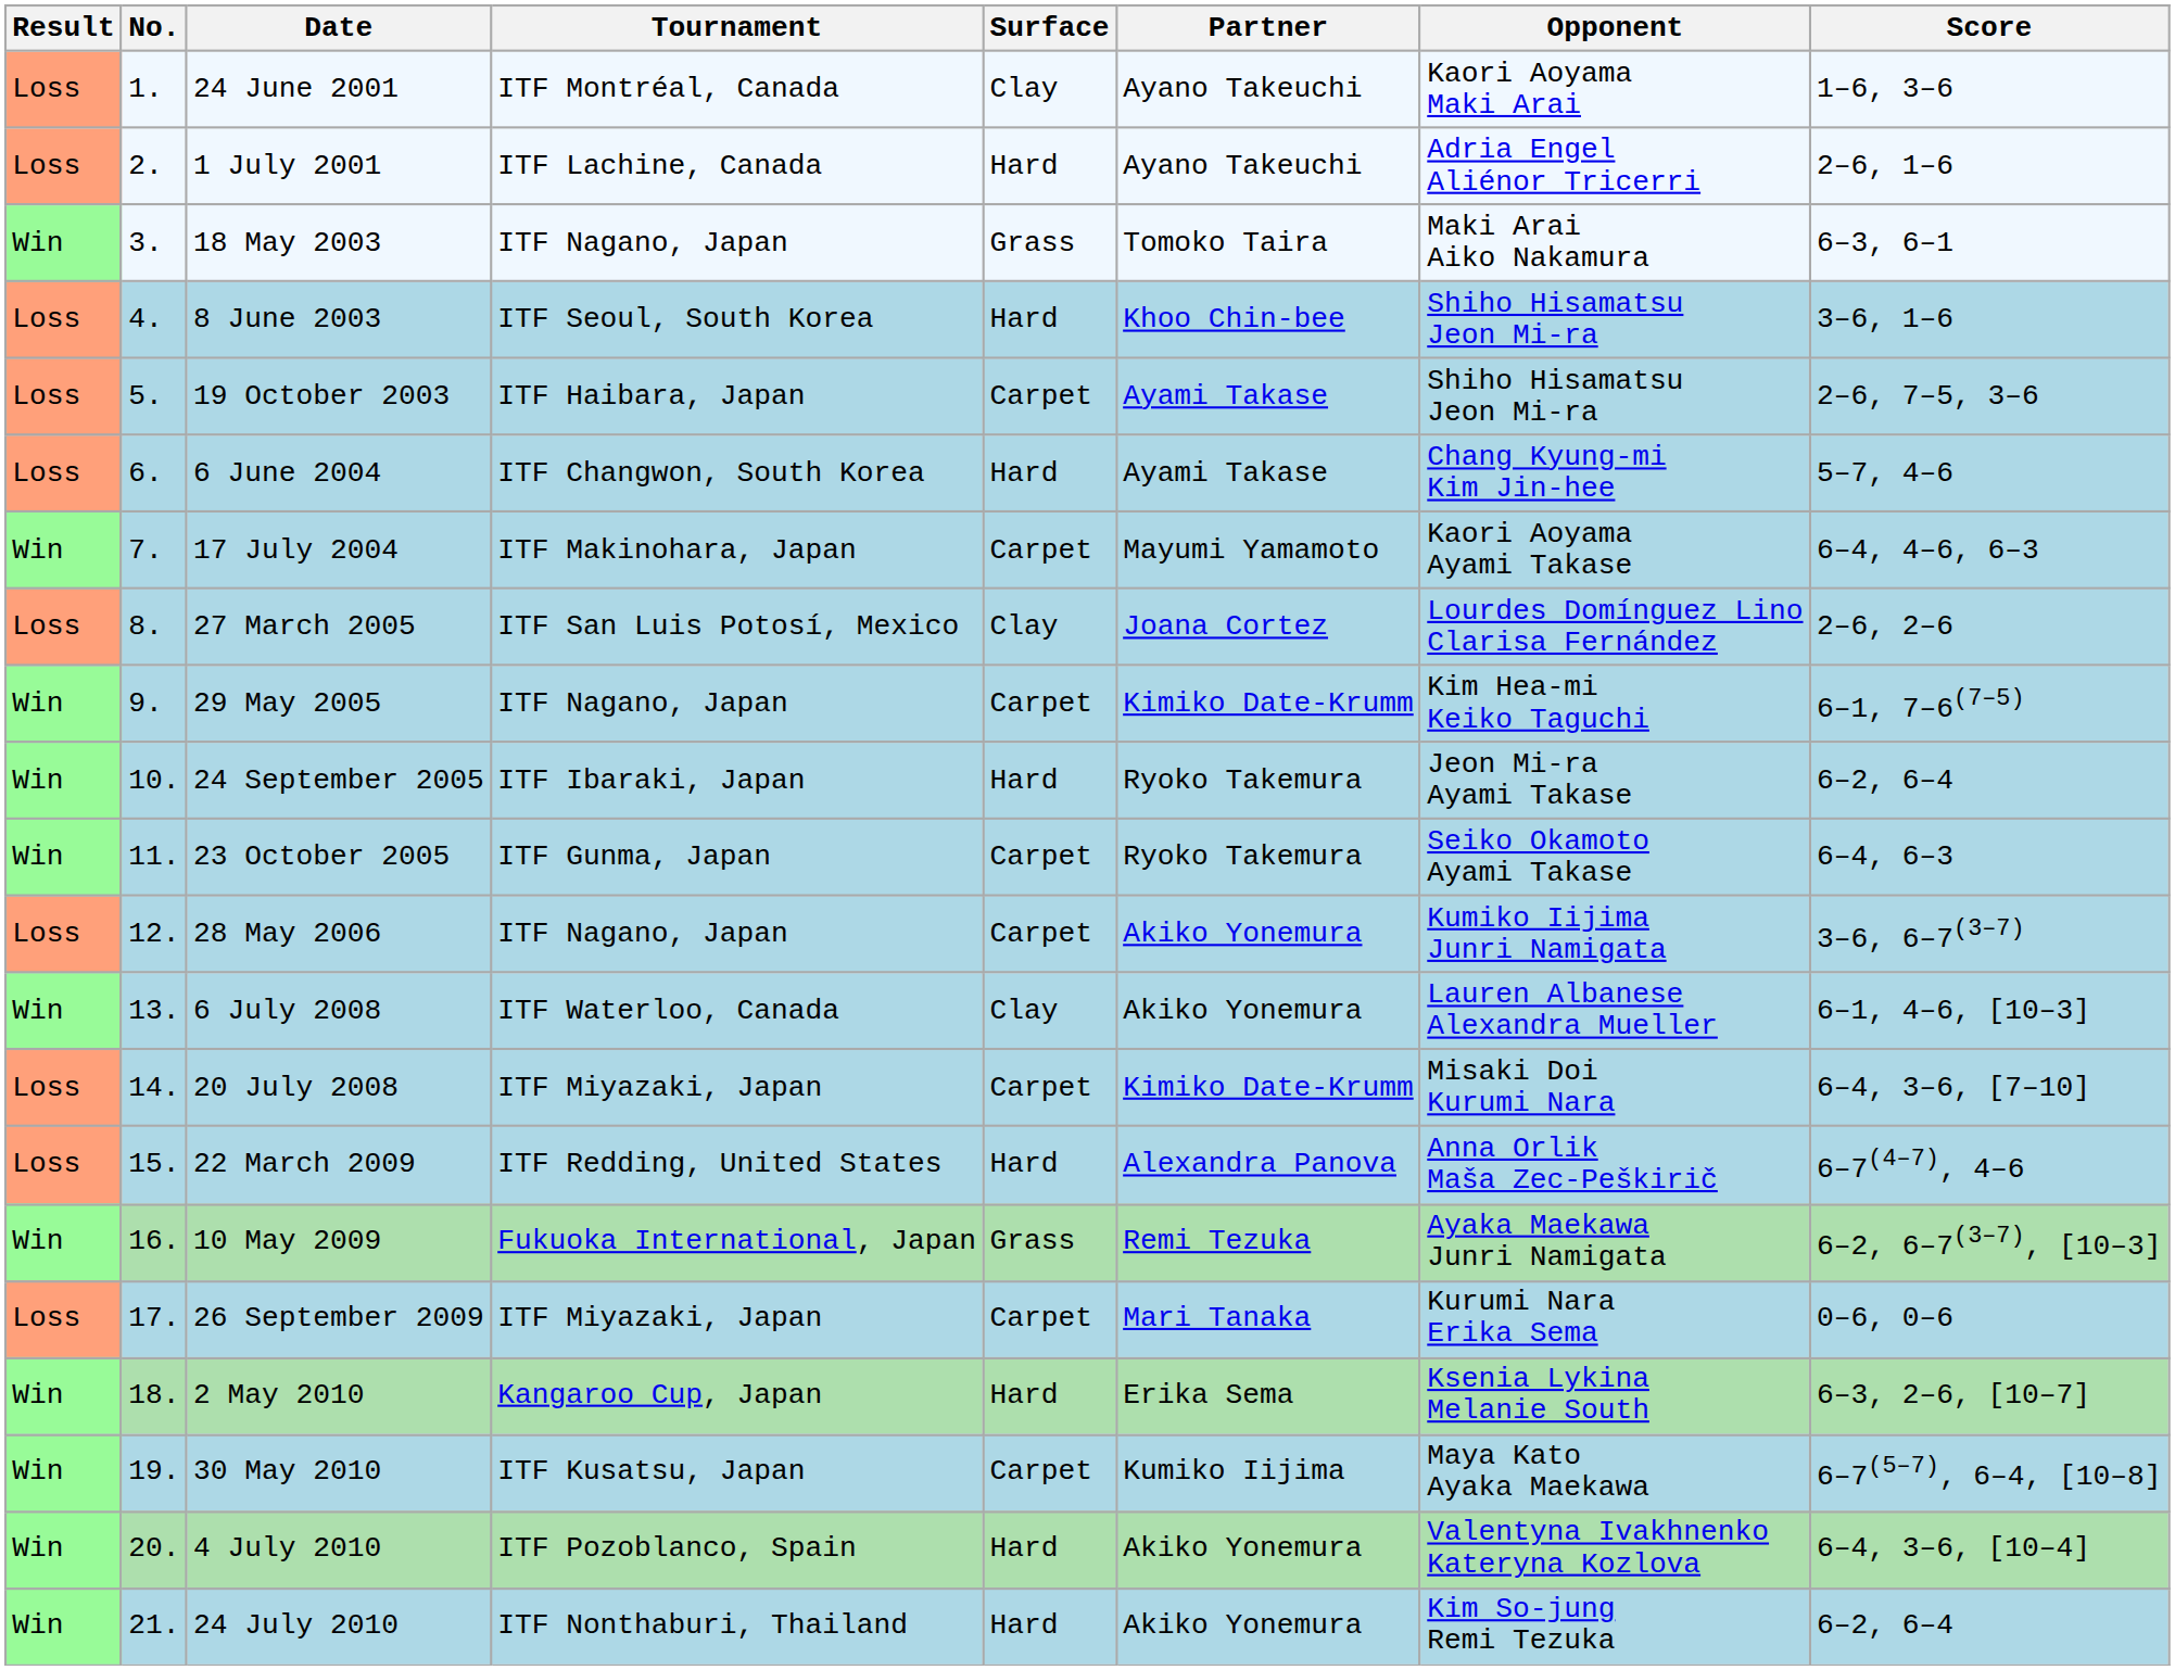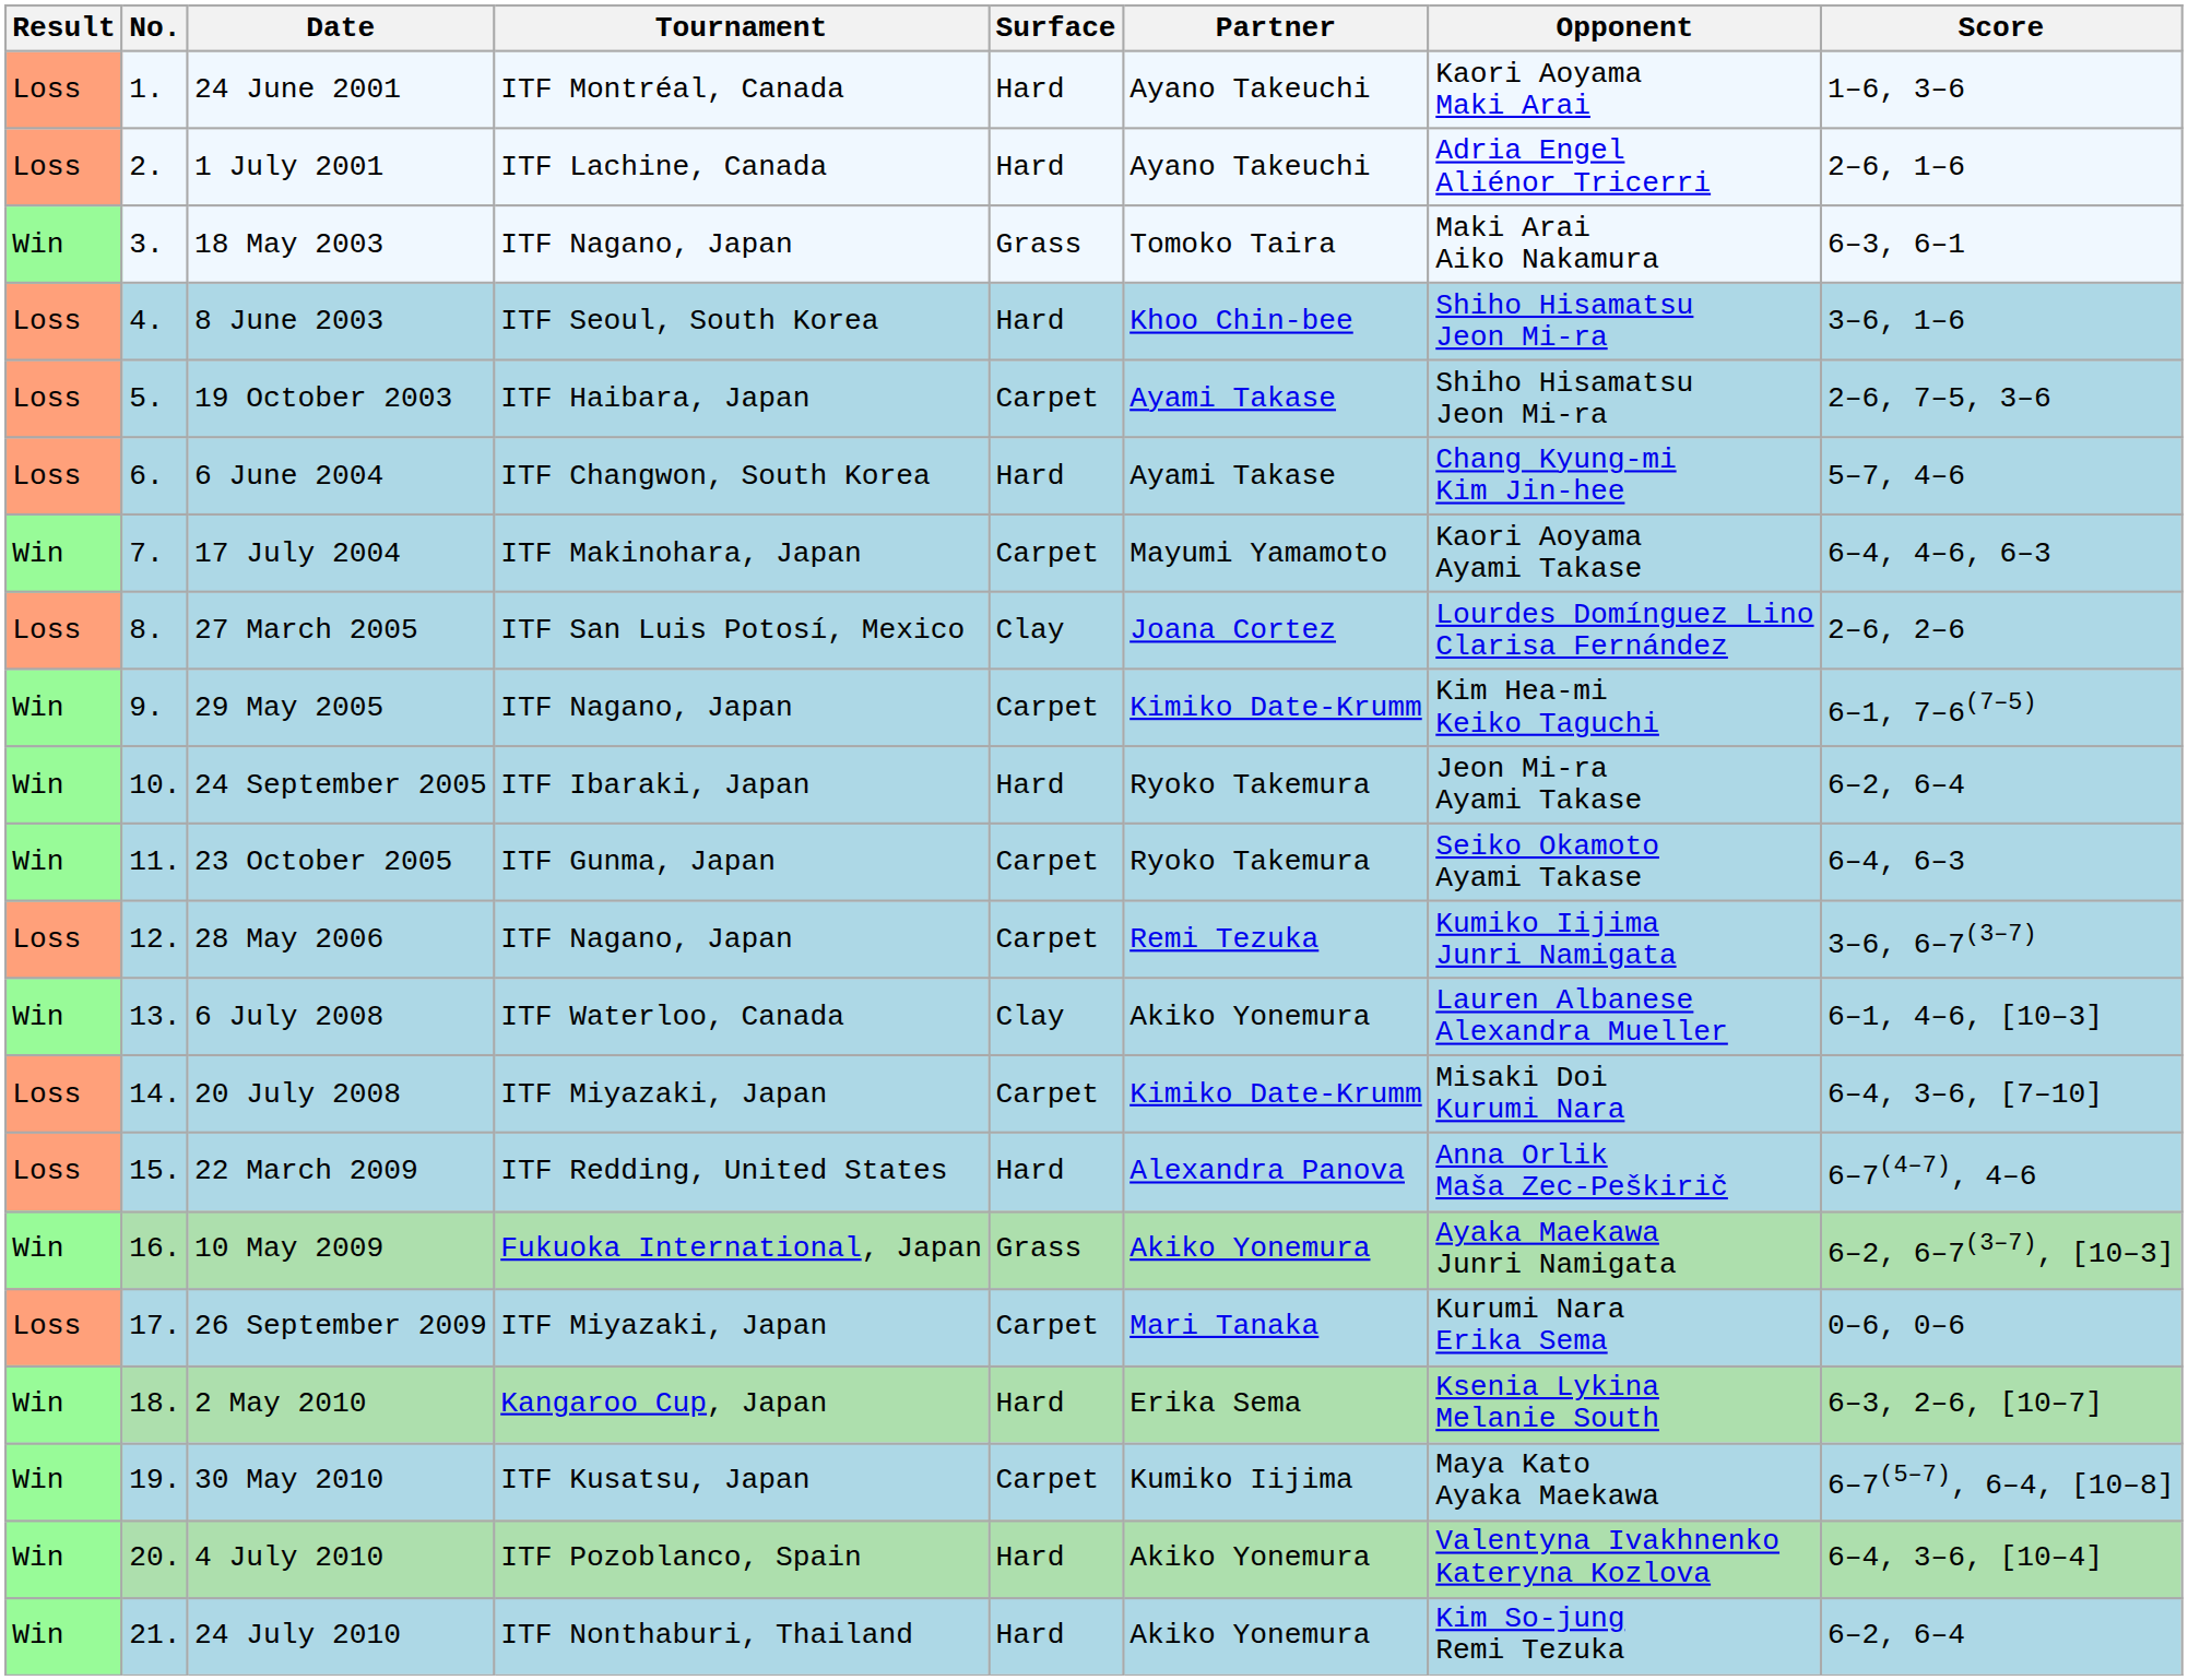 <table class="sortable wikitable" style=font-size:97%>
 <tr>
 <th>Result</th>
 <th>No.</th>
 <th>Date</th>
 <th>Tournament</th>
 <th>Surface</th>
 <th>Partner</th>
 <th>Opponent</th>
 <th class="unsortable">Score</th>
 </tr>
 <tr style="background:#f0f8ff;">
 <td style="background:#ffa07a;">Loss</td>
 <td>1.</td>
 <td>24 June 2001</td>
 <td>ITF Montréal, Canada</td>
-<td>Clay</td>
+<td>Hard</td>
 <td> Ayano Takeuchi</td>
 <td> Kaori Aoyama <br>  <a href='#'>Maki Arai</a></td>
 <td>1–6, 3–6</td>
 </tr>
 <tr style="background:#f0f8ff;">
 <td style="background:#ffa07a;">Loss</td>
 <td>2.</td>
 <td>1 July 2001</td>
 <td>ITF Lachine, Canada</td>
 <td>Hard</td>
 <td> Ayano Takeuchi</td>
 <td> <a href='#'>Adria Engel</a> <br>  <a href='#'>Aliénor Tricerri</a></td>
 <td>2–6, 1–6</td>
 </tr>
 <tr style="background:#f0f8ff;">
 <td style="background:#98fb98;">Win</td>
 <td>3.</td>
 <td>18 May 2003</td>
 <td>ITF Nagano, Japan</td>
 <td>Grass</td>
 <td> Tomoko Taira</td>
 <td> Maki Arai <br>  Aiko Nakamura</td>
 <td>6–3, 6–1</td>
 </tr>
 <tr style="background:lightblue;">
 <td style="background:#ffa07a;">Loss</td>
 <td>4.</td>
 <td>8 June 2003</td>
 <td>ITF Seoul, South Korea</td>
 <td>Hard</td>
 <td> <a href='#'>Khoo Chin-bee</a></td>
 <td> <a href='#'>Shiho Hisamatsu</a> <br>  <a href='#'>Jeon Mi-ra</a></td>
 <td>3–6, 1–6</td>
 </tr>
 <tr style="background:lightblue;">
 <td style="background:#ffa07a;">Loss</td>
 <td>5.</td>
 <td>19 October 2003</td>
 <td>ITF Haibara, Japan</td>
 <td>Carpet</td>
 <td> <a href='#'>Ayami Takase</a></td>
 <td> Shiho Hisamatsu <br>  Jeon Mi-ra</td>
 <td>2–6, 7–5, 3–6</td>
 </tr>
 <tr style="background:lightblue;">
 <td style="background:#ffa07a;">Loss</td>
 <td>6.</td>
 <td>6 June 2004</td>
 <td>ITF Changwon, South Korea</td>
 <td>Hard</td>
 <td> Ayami Takase</td>
 <td> <a href='#'>Chang Kyung-mi</a> <br>  <a href='#'>Kim Jin-hee</a></td>
 <td>5–7, 4–6</td>
 </tr>
 <tr style="background:lightblue;">
 <td style="background:#98fb98;">Win</td>
 <td>7.</td>
 <td>17 July 2004</td>
 <td>ITF Makinohara, Japan</td>
 <td>Carpet</td>
 <td> Mayumi Yamamoto</td>
 <td> Kaori Aoyama <br>  Ayami Takase</td>
 <td>6–4, 4–6, 6–3</td>
 </tr>
 <tr style="background:lightblue;">
 <td style="background:#ffa07a;">Loss</td>
 <td>8.</td>
 <td>27 March 2005</td>
 <td>ITF San Luis Potosí, Mexico</td>
 <td>Clay</td>
 <td> <a href='#'>Joana Cortez</a></td>
 <td> <a href='#'>Lourdes Domínguez Lino</a> <br>  <a href='#'>Clarisa Fernández</a></td>
 <td>2–6, 2–6</td>
 </tr>
 <tr style="background:lightblue;">
 <td style="background:#98fb98;">Win</td>
 <td>9.</td>
 <td>29 May 2005</td>
 <td>ITF Nagano, Japan</td>
 <td>Carpet</td>
 <td> <a href='#'>Kimiko Date-Krumm</a></td>
 <td> Kim Hea-mi <br>  <a href='#'>Keiko Taguchi</a></td>
 <td>6–1, 7–6<sup>(7–5)</sup></td>
 </tr>
 <tr style="background:lightblue;">
 <td style="background:#98fb98;">Win</td>
 <td>10.</td>
 <td>24 September 2005</td>
 <td>ITF Ibaraki, Japan</td>
 <td>Hard</td>
 <td> Ryoko Takemura</td>
 <td> Jeon Mi-ra <br>  Ayami Takase</td>
 <td>6–2, 6–4</td>
 </tr>
 <tr style="background:lightblue;">
 <td style="background:#98fb98;">Win</td>
 <td>11.</td>
 <td>23 October 2005</td>
 <td>ITF Gunma, Japan</td>
 <td>Carpet</td>
 <td> Ryoko Takemura</td>
 <td> <a href='#'>Seiko Okamoto</a> <br>  Ayami Takase</td>
 <td>6–4, 6–3</td>
 </tr>
 <tr style="background:lightblue;">
 <td style="background:#ffa07a;">Loss</td>
 <td>12.</td>
 <td>28 May 2006</td>
 <td>ITF Nagano, Japan</td>
 <td>Carpet</td>
-<td> <a href='#'>Akiko Yonemura</a></td>
+<td> <a href='#'>Remi Tezuka</a></td>
 <td> <a href='#'>Kumiko Iijima</a> <br>  <a href='#'>Junri Namigata</a></td>
 <td>3–6, 6–7<sup>(3–7)</sup></td>
 </tr>
 <tr style="background:lightblue;">
 <td style="background:#98fb98;">Win</td>
 <td>13.</td>
 <td>6 July 2008</td>
 <td>ITF Waterloo, Canada</td>
 <td>Clay</td>
 <td> Akiko Yonemura</td>
 <td> <a href='#'>Lauren Albanese</a> <br>  <a href='#'>Alexandra Mueller</a></td>
 <td>6–1, 4–6, [10–3]</td>
 </tr>
 <tr style="background:lightblue;">
 <td style="background:#ffa07a;">Loss</td>
 <td>14.</td>
 <td>20 July 2008</td>
 <td>ITF Miyazaki, Japan</td>
 <td>Carpet</td>
 <td> <a href='#'>Kimiko Date-Krumm</a></td>
 <td> Misaki Doi <br>  <a href='#'>Kurumi Nara</a></td>
 <td>6–4, 3–6, [7–10]</td>
 </tr>
 <tr style="background:lightblue;">
 <td style="background:#ffa07a;">Loss</td>
 <td>15.</td>
 <td>22 March 2009</td>
 <td>ITF Redding, United States</td>
 <td>Hard</td>
 <td> <a href='#'>Alexandra Panova</a></td>
 <td> <a href='#'>Anna Orlik</a> <br>  <a href='#'>Maša Zec-Peškirič</a></td>
 <td>6–7<sup>(4–7)</sup>, 4–6</td>
 </tr>
 <tr style="background:#addfad;">
 <td style="background:#98fb98;">Win</td>
 <td>16.</td>
 <td>10 May 2009</td>
 <td><a href='#'>Fukuoka International</a>, Japan</td>
 <td>Grass</td>
-<td> <a href='#'>Remi Tezuka</a></td>
+<td> <a href='#'>Akiko Yonemura</a></td>
 <td> <a href='#'>Ayaka Maekawa</a> <br>  Junri Namigata</td>
 <td>6–2, 6–7<sup>(3–7)</sup>, [10–3]</td>
 </tr>
 <tr style="background:lightblue;">
 <td style="background:#ffa07a;">Loss</td>
 <td>17.</td>
 <td>26 September 2009</td>
 <td>ITF Miyazaki, Japan</td>
 <td>Carpet</td>
 <td> <a href='#'>Mari Tanaka</a></td>
 <td> Kurumi Nara <br>  <a href='#'>Erika Sema</a></td>
 <td>0–6, 0–6</td>
 </tr>
 <tr style="background:#addfad;">
 <td style="background:#98fb98;">Win</td>
 <td>18.</td>
 <td>2 May 2010</td>
 <td><a href='#'>Kangaroo Cup</a>, Japan</td>
 <td>Hard</td>
 <td> Erika Sema</td>
 <td> <a href='#'>Ksenia Lykina</a> <br>  <a href='#'>Melanie South</a></td>
 <td>6–3, 2–6, [10–7]</td>
 </tr>
 <tr style="background:lightblue;">
 <td style="background:#98fb98;">Win</td>
 <td>19.</td>
 <td>30 May 2010</td>
 <td>ITF Kusatsu, Japan</td>
 <td>Carpet</td>
 <td> Kumiko Iijima</td>
 <td> Maya Kato <br>  Ayaka Maekawa</td>
 <td>6–7<sup>(5–7)</sup>, 6–4, [10–8]</td>
 </tr>
 <tr style="background:#addfad;">
 <td style="background:#98fb98;">Win</td>
 <td>20.</td>
 <td>4 July 2010</td>
 <td>ITF Pozoblanco, Spain</td>
 <td>Hard</td>
 <td> Akiko Yonemura</td>
 <td> <a href='#'>Valentyna Ivakhnenko</a> <br>  <a href='#'>Kateryna Kozlova</a></td>
 <td>6–4, 3–6, [10–4]</td>
 </tr>
 <tr style="background:lightblue;">
 <td style="background:#98fb98;">Win</td>
 <td>21.</td>
 <td>24 July 2010</td>
 <td>ITF Nonthaburi, Thailand</td>
 <td>Hard</td>
 <td> Akiko Yonemura</td>
 <td> <a href='#'>Kim So-jung</a> <br>  Remi Tezuka</td>
 <td>6–2, 6–4</td>
 </tr>
 </table>
